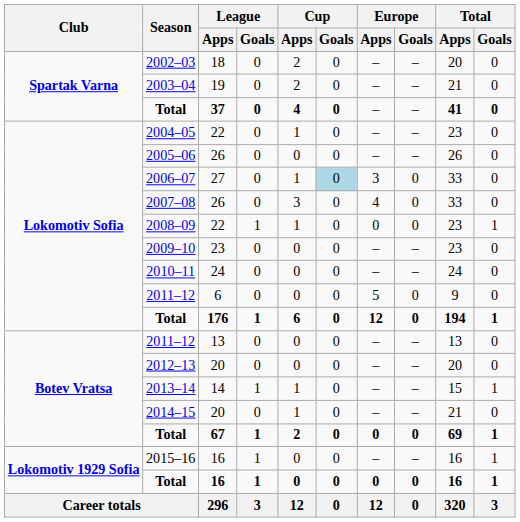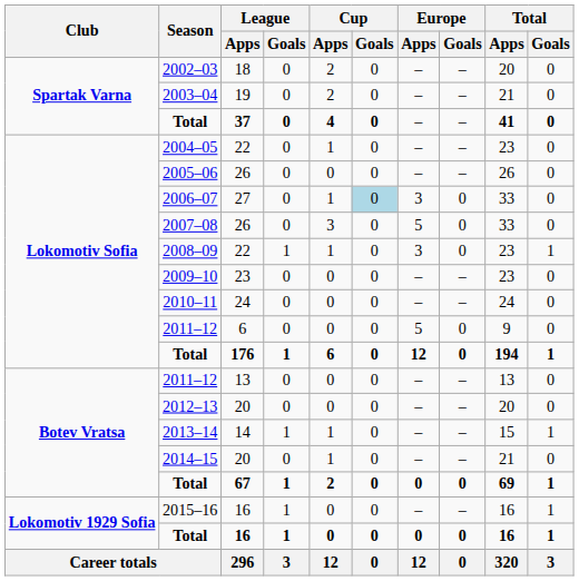 <table class="wikitable" style="font-size:90%; text-align: center;">
 <tr>
 <th rowspan="2">Club</th>
 <th rowspan="2">Season</th>
 <th colspan="2">League</th>
 <th colspan="2">Cup</th>
 <th colspan="2">Europe</th>
 <th colspan="2">Total</th>
 </tr>
 <tr>
 <th>Apps</th>
 <th>Goals</th>
 <th>Apps</th>
 <th>Goals</th>
 <th>Apps</th>
 <th>Goals</th>
 <th>Apps</th>
 <th>Goals</th>
 </tr>
 <tr>
 <td rowspan="3" valign="center"><strong><a href='#'>Spartak Varna</a></strong></td>
 <td><a href='#'>2002–03</a></td>
 <td>18</td>
 <td>0</td>
 <td>2</td>
 <td>0</td>
 <td>–</td>
 <td>–</td>
 <td>20</td>
 <td>0</td>
 </tr>
 <tr>
 <td><a href='#'>2003–04</a></td>
 <td>19</td>
 <td>0</td>
 <td>2</td>
 <td>0</td>
 <td>–</td>
 <td>–</td>
 <td>21</td>
 <td>0</td>
 </tr>
 <tr>
 <td><strong>Total</strong></td>
 <td><strong>37</strong></td>
 <td><strong>0</strong></td>
 <td><strong>4</strong></td>
 <td><strong>0</strong></td>
 <td>–</td>
 <td>–</td>
 <td><strong>41</strong></td>
 <td><strong>0</strong></td>
 </tr>
 <tr>
 <td rowspan="9" valign="center"><strong><a href='#'>Lokomotiv Sofia</a></strong></td>
 <td><a href='#'>2004–05</a></td>
 <td>22</td>
 <td>0</td>
 <td>1</td>
 <td>0</td>
 <td>–</td>
 <td>–</td>
 <td>23</td>
 <td>0</td>
 </tr>
 <tr>
 <td><a href='#'>2005–06</a></td>
 <td>26</td>
 <td>0</td>
 <td>0</td>
 <td>0</td>
 <td>–</td>
 <td>–</td>
 <td>26</td>
 <td>0</td>
 </tr>
 <tr>
 <td><a href='#'>2006–07</a></td>
 <td>27</td>
 <td>0</td>
 <td>1</td>
 <td style="background: lightblue;">0</td>
 <td>3</td>
 <td>0</td>
 <td>33</td>
 <td>0</td>
 </tr>
 <tr>
 <td><a href='#'>2007–08</a></td>
 <td>26</td>
 <td>0</td>
 <td>3</td>
 <td>0</td>
-<td>4</td>
+<td>5</td>
 <td>0</td>
 <td>33</td>
 <td>0</td>
 </tr>
 <tr>
 <td><a href='#'>2008–09</a></td>
 <td>22</td>
 <td>1</td>
 <td>1</td>
 <td>0</td>
-<td>0</td>
+<td>3</td>
 <td>0</td>
 <td>23</td>
 <td>1</td>
 </tr>
 <tr>
 <td><a href='#'>2009–10</a></td>
 <td>23</td>
 <td>0</td>
 <td>0</td>
 <td>0</td>
 <td>–</td>
 <td>–</td>
 <td>23</td>
 <td>0</td>
 </tr>
 <tr>
 <td><a href='#'>2010–11</a></td>
 <td>24</td>
 <td>0</td>
 <td>0</td>
 <td>0</td>
 <td>–</td>
 <td>–</td>
 <td>24</td>
 <td>0</td>
 </tr>
 <tr>
 <td><a href='#'>2011–12</a></td>
 <td>6</td>
 <td>0</td>
 <td>0</td>
 <td>0</td>
 <td>5</td>
 <td>0</td>
 <td>9</td>
 <td>0</td>
 </tr>
 <tr>
 <td><strong>Total</strong></td>
 <td><strong>176</strong></td>
 <td><strong>1</strong></td>
 <td><strong>6</strong></td>
 <td><strong>0</strong></td>
 <td><strong>12</strong></td>
 <td><strong>0</strong></td>
 <td><strong>194</strong></td>
 <td><strong>1</strong></td>
 </tr>
 <tr>
 <td rowspan="5" valign="center"><strong><a href='#'>Botev Vratsa</a></strong></td>
 <td><a href='#'>2011–12</a></td>
 <td>13</td>
 <td>0</td>
 <td>0</td>
 <td>0</td>
 <td>–</td>
 <td>–</td>
 <td>13</td>
 <td>0</td>
 </tr>
 <tr>
 <td><a href='#'>2012–13</a></td>
 <td>20</td>
 <td>0</td>
 <td>0</td>
 <td>0</td>
 <td>–</td>
 <td>–</td>
 <td>20</td>
 <td>0</td>
 </tr>
 <tr>
 <td><a href='#'>2013–14</a></td>
 <td>14</td>
 <td>1</td>
 <td>1</td>
 <td>0</td>
 <td>–</td>
 <td>–</td>
 <td>15</td>
 <td>1</td>
 </tr>
 <tr>
 <td><a href='#'>2014–15</a></td>
 <td>20</td>
 <td>0</td>
 <td>1</td>
 <td>0</td>
 <td>–</td>
 <td>–</td>
 <td>21</td>
 <td>0</td>
 </tr>
 <tr>
 <td><strong>Total</strong></td>
 <td><strong>67</strong></td>
 <td><strong>1</strong></td>
 <td><strong>2</strong></td>
 <td><strong>0</strong></td>
 <td><strong>0</strong></td>
 <td><strong>0</strong></td>
 <td><strong>69</strong></td>
 <td><strong>1</strong></td>
 </tr>
 <tr>
 <td rowspan="2" valign="center"><strong><a href='#'>Lokomotiv 1929 Sofia</a></strong></td>
 <td>2015–16</td>
 <td>16</td>
 <td>1</td>
 <td>0</td>
 <td>0</td>
 <td>–</td>
 <td>–</td>
 <td>16</td>
 <td>1</td>
 </tr>
 <tr>
 <td><strong>Total</strong></td>
 <td><strong>16</strong></td>
 <td><strong>1</strong></td>
 <td><strong>0</strong></td>
 <td><strong>0</strong></td>
 <td><strong>0</strong></td>
 <td><strong>0</strong></td>
 <td><strong>16</strong></td>
 <td><strong>1</strong></td>
 </tr>
 <tr>
 <th colspan="2">Career totals</th>
 <th>296</th>
 <th>3</th>
 <th>12</th>
 <th>0</th>
 <th>12</th>
 <th>0</th>
 <th>320</th>
 <th>3</th>
 </tr>
 </table>
